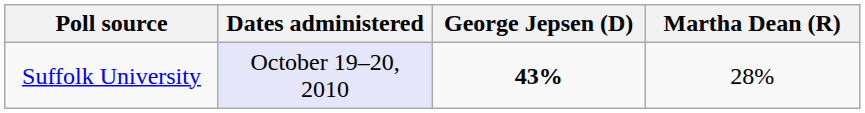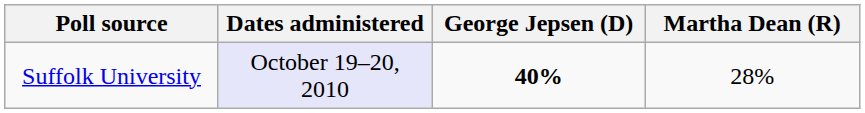 <table class="wikitable"  style="text-align:center; text-align:center;">
 <tr valign=bottom>
 <th style="width:135px;">Poll source</th>
 <th style="width:135px;">Dates administered</th>
 <th style="width:135px;">George Jepsen (D)</th>
 <th style="width:135px;">Martha Dean (R)</th>
 </tr>
 <tr>
 <td><a href='#'>Suffolk University</a></td>
 <td style="background: lavender;">October 19–20, 2010</td>
-<td><strong>43%</strong></td>
+<td><strong>40%</strong></td>
 <td>28%</td>
 </tr>
 </table>
